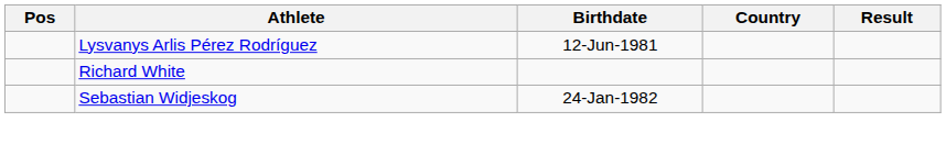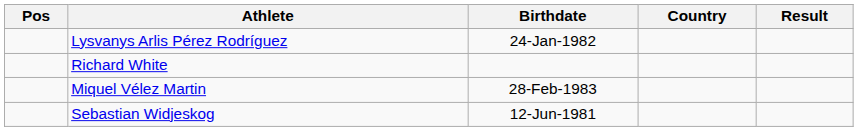 <table class="wikitable"  style="text-align:center; width:70%;">
 <tr>
 <th>Pos</th>
 <th>Athlete</th>
 <th>Birthdate</th>
 <th>Country</th>
 <th>Result</th>
 </tr>
 <tr>
 <td align=center></td>
 <td align=left><a href='#'>Lysvanys Arlis Pérez Rodríguez</a></td>
-<td>12-Jun-1981</td>
+<td>24-Jan-1982</td>
 <td align=left></td>
 <td></td>
 </tr>
 <tr>
 <td align=center></td>
 <td align=left><a href='#'>Richard White</a></td>
 <td align=left></td>
 <td align=left></td>
 <td></td>
 </tr>
 <tr>
 <td align=center></td>
+<td align=left><a href='#'>Miquel Vélez Martin</a></td>
+<td>28-Feb-1983</td>
+<td align=left></td>
+<td></td>
+</tr>
+<tr>
+<td align=center></td>
 <td align=left><a href='#'>Sebastian Widjeskog</a></td>
-<td>24-Jan-1982</td>
+<td>12-Jun-1981</td>
 <td align=left></td>
 <td></td>
 </tr>
 </table>
